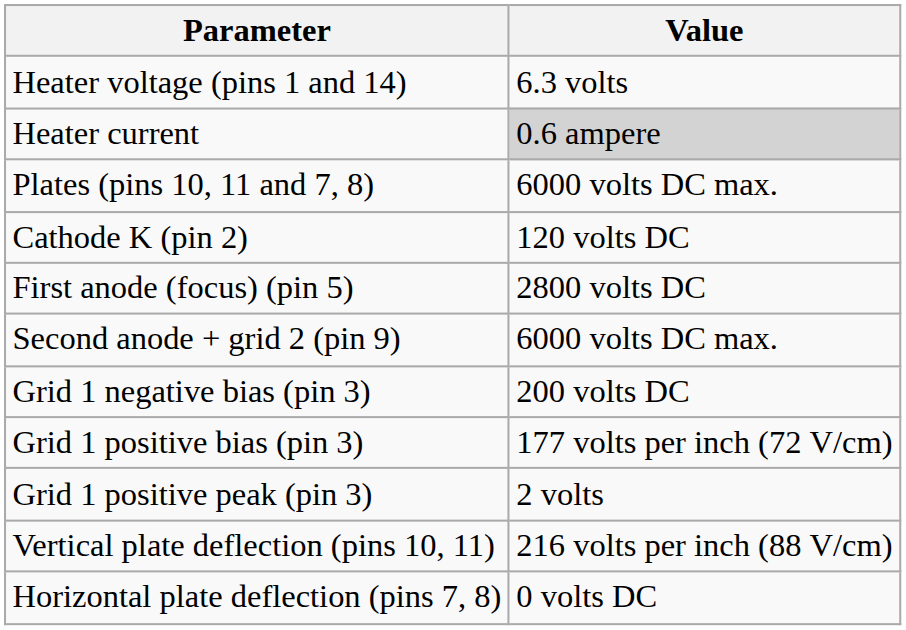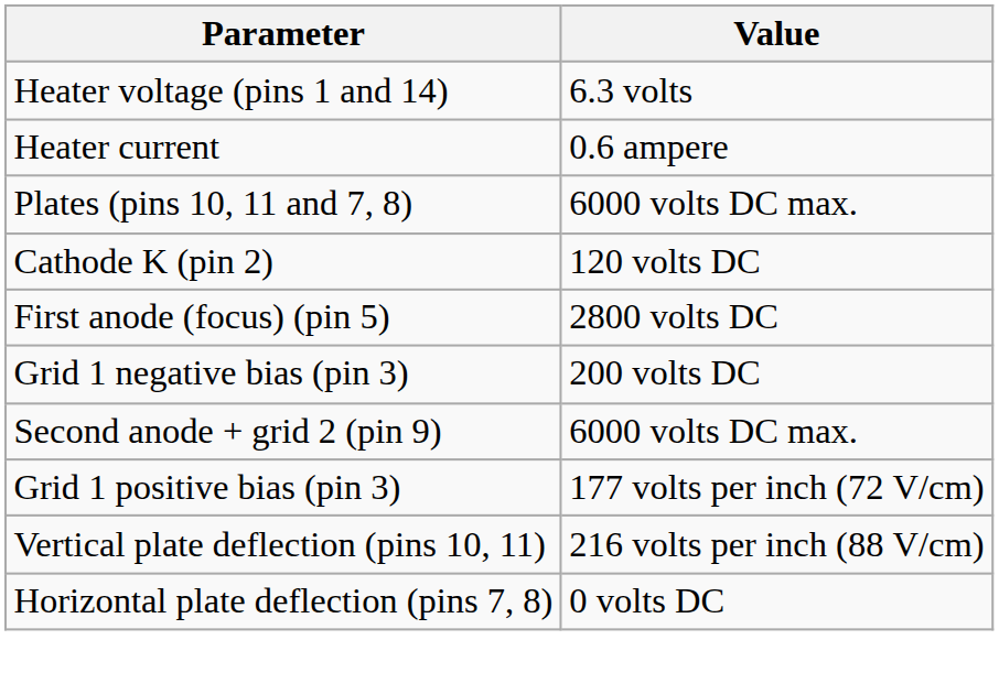 <table class="wikitable">
 <tr>
 <th>Parameter</th>
 <th>Value</th>
 </tr>
 <tr>
 <td>Heater voltage (pins 1 and 14)</td>
 <td>6.3 volts</td>
 </tr>
 <tr>
 <td>Heater current</td>
-<td style="background: lightgrey;">0.6 ampere</td>
+<td>0.6 ampere</td>
 </tr>
 <tr>
 <td>Plates (pins 10, 11 and 7, 8)</td>
 <td>6000 volts DC max.</td>
 </tr>
 <tr>
 <td>Cathode K (pin 2)</td>
 <td>120 volts DC</td>
 </tr>
 <tr>
 <td>First anode (focus) (pin 5)</td>
 <td>2800 volts DC</td>
 </tr>
 <tr>
+<td>Grid 1 negative bias (pin 3)</td>
+<td>200 volts DC</td>
+</tr>
+<tr>
 <td>Second anode + grid 2 (pin 9)</td>
 <td>6000 volts DC max.</td>
 </tr>
 <tr>
-<td>Grid 1 negative bias (pin 3)</td>
-<td>200 volts DC</td>
-</tr>
-<tr>
 <td>Grid 1 positive bias (pin 3)</td>
 <td>177 volts per inch (72 V/cm)</td>
-</tr>
-<tr>
-<td>Grid 1 positive peak (pin 3)</td>
-<td>2 volts</td>
 </tr>
 <tr>
 <td>Vertical plate deflection (pins 10, 11)</td>
 <td>216 volts per inch (88 V/cm)</td>
 </tr>
 <tr>
 <td>Horizontal plate deflection (pins 7, 8)</td>
 <td>0 volts DC</td>
 </tr>
 </table>
